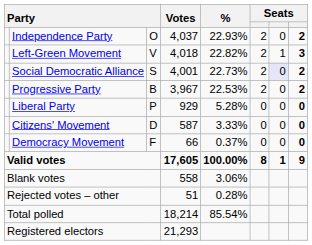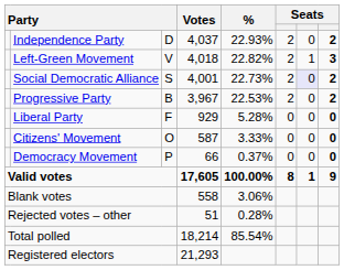 <table class="wikitable" border="1" style="text-align:right;">
 <tr>
 <th style="text-align:left;" valign=bottom rowspan=2 colspan=3>Party</th>
 <th align=center valign=bottom rowspan=2 width="50">Votes</th>
 <th align=center valign=bottom rowspan=2 width="50">%</th>
 <th colspan=3>Seats</th>
 </tr>
 <tr>
 <th align=center valign=bottom width="20"><small></small></th>
 <th align=center valign=bottom width="20"><small><a href='#'></a></small></th>
 <th align=center valign=bottom width="20"><small></small></th>
 </tr>
 <tr>
 <td></td>
 <td align=left><a href='#'>Independence Party</a></td>
-<td align=left>O</td>
+<td align=left>D</td>
 <td>4,037</td>
 <td>22.93%</td>
 <td>2</td>
 <td>0</td>
 <td><strong>2</strong></td>
 </tr>
 <tr>
 <td></td>
 <td align=left><a href='#'>Left-Green Movement</a></td>
 <td align=left>V</td>
 <td>4,018</td>
 <td>22.82%</td>
 <td>2</td>
 <td>1</td>
 <td><strong>3</strong></td>
 </tr>
 <tr>
 <td></td>
 <td align=left style="white-space: nowrap;"><a href='#'>Social Democratic Alliance</a></td>
 <td align=left>S</td>
 <td>4,001</td>
 <td>22.73%</td>
 <td>2</td>
 <td style="background: lavender;">0</td>
 <td><strong>2</strong></td>
 </tr>
 <tr>
 <td></td>
 <td align=left><a href='#'>Progressive Party</a></td>
 <td align=left>B</td>
 <td>3,967</td>
 <td>22.53%</td>
 <td>2</td>
 <td>0</td>
 <td><strong>2</strong></td>
 </tr>
 <tr>
 <td></td>
 <td align=left><a href='#'>Liberal Party</a></td>
-<td align=left>P</td>
+<td align=left>F</td>
 <td>929</td>
 <td>5.28%</td>
 <td>0</td>
 <td>0</td>
 <td><strong>0</strong></td>
 </tr>
 <tr>
 <td></td>
 <td align=left><a href='#'>Citizens' Movement</a></td>
-<td align=left>D</td>
+<td align=left>O</td>
 <td>587</td>
 <td>3.33%</td>
 <td>0</td>
 <td>0</td>
 <td><strong>0</strong></td>
 </tr>
 <tr>
 <td></td>
 <td align=left><a href='#'>Democracy Movement</a></td>
-<td align=left>F</td>
+<td align=left>P</td>
 <td>66</td>
 <td>0.37%</td>
 <td>0</td>
 <td>0</td>
 <td><strong>0</strong></td>
 </tr>
 <tr style="font-weight:bold">
 <td align=left colspan=3>Valid votes</td>
 <td>17,605</td>
 <td>100.00%</td>
 <td>8</td>
 <td>1</td>
 <td>9</td>
 </tr>
 <tr>
 <td align=left colspan=3>Blank votes</td>
 <td>558</td>
 <td>3.06%</td>
 <td></td>
 <td></td>
 <td></td>
 </tr>
 <tr>
 <td align=left colspan=3>Rejected votes – other</td>
 <td>51</td>
 <td>0.28%</td>
 <td></td>
 <td></td>
 <td></td>
 </tr>
 <tr>
 <td align=left colspan=3>Total polled</td>
 <td>18,214</td>
 <td>85.54%</td>
 <td></td>
 <td></td>
 <td></td>
 </tr>
 <tr>
 <td align=left colspan=3>Registered electors</td>
 <td>21,293</td>
 <td></td>
 <td></td>
 <td></td>
 <td></td>
 </tr>
 </table>
